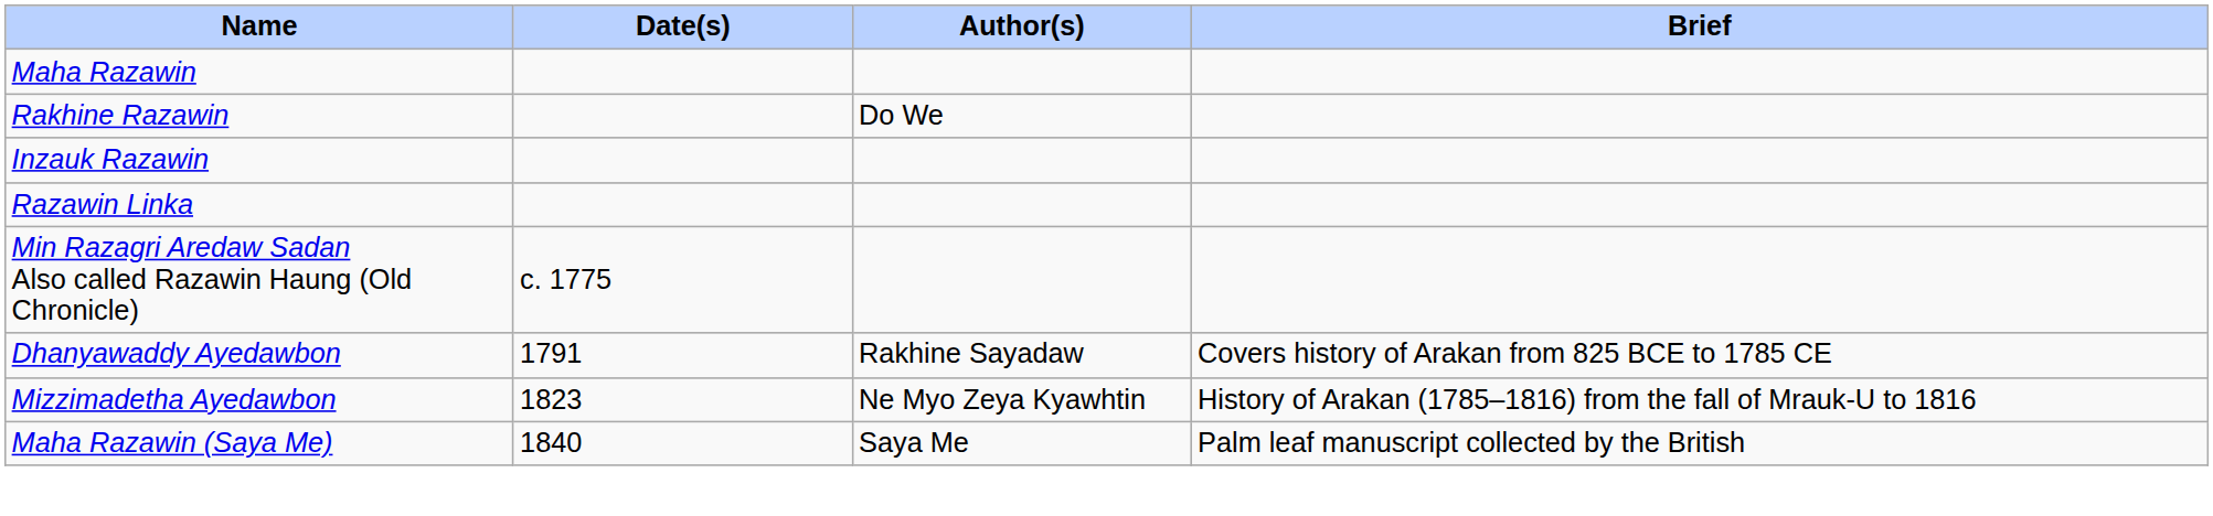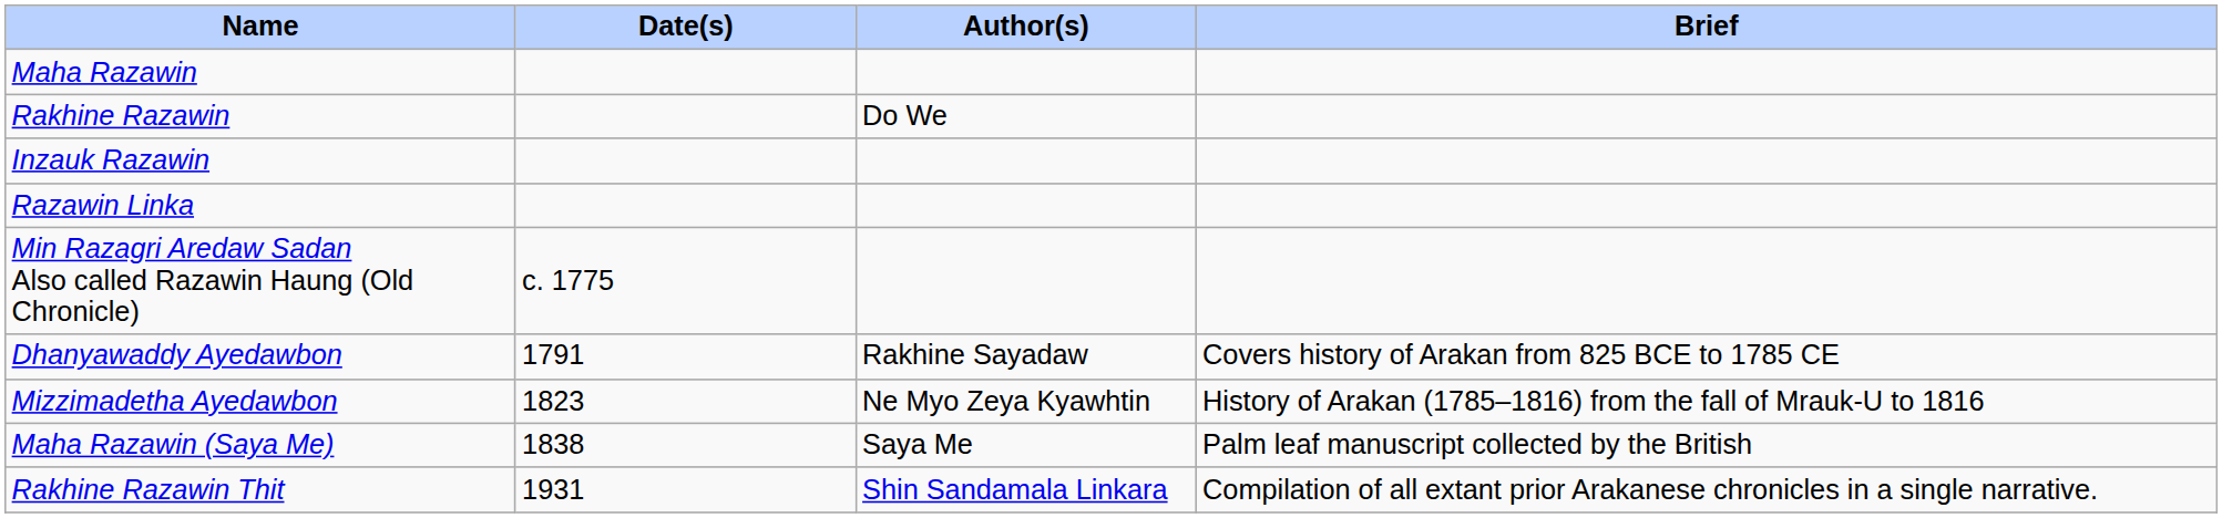 <table width=100% class="wikitable sortable" border="1">
 <tr>
 <th style="background-color:#B9D1FF" width=15%>Name</th>
 <th style="background-color:#B9D1FF" width=10%>Date(s)</th>
 <th style="background-color:#B9D1FF" width=10%>Author(s)</th>
 <th style="background-color:#B9D1FF" width=30%>Brief</th>
 </tr>
 <tr>
 <td><em><a href='#'>Maha Razawin</a></em></td>
 <td></td>
 <td></td>
 <td></td>
 </tr>
 <tr>
 <td><em><a href='#'>Rakhine Razawin</a></em></td>
 <td></td>
 <td>Do We</td>
 <td></td>
 </tr>
 <tr>
 <td><em><a href='#'>Inzauk Razawin</a></em></td>
 <td></td>
 <td></td>
 <td></td>
 </tr>
 <tr>
 <td><em><a href='#'>Razawin Linka</a></em></td>
 <td></td>
 <td></td>
 <td></td>
 </tr>
 <tr>
 <td><em><a href='#'>Min Razagri Aredaw Sadan</a></em> <br> Also called Razawin Haung (Old Chronicle)</td>
 <td>c. 1775</td>
 <td></td>
 <td></td>
 </tr>
 <tr>
 <td><em><a href='#'>Dhanyawaddy Ayedawbon</a></em></td>
 <td>1791</td>
 <td>Rakhine Sayadaw</td>
 <td>Covers history of Arakan from 825 BCE to 1785 CE</td>
 </tr>
 <tr>
 <td><em><a href='#'>Mizzimadetha Ayedawbon</a></em></td>
 <td>1823</td>
 <td>Ne Myo Zeya Kyawhtin</td>
 <td>History of Arakan (1785–1816) from the fall of Mrauk-U to 1816</td>
 </tr>
 <tr>
 <td><em><a href='#'>Maha Razawin (Saya Me)</a></em></td>
-<td> 1840</td>
+<td> 1838</td>
 <td>Saya Me</td>
 <td>Palm leaf manuscript collected by the British</td>
 </tr>
+<tr>
+<td><em><a href='#'>Rakhine Razawin Thit</a></em></td>
+<td>1931</td>
+<td><a href='#'>Shin Sandamala Linkara</a></td>
+<td>Compilation of all extant prior Arakanese chronicles in a single narrative.</td>
+</tr>
 </table>
